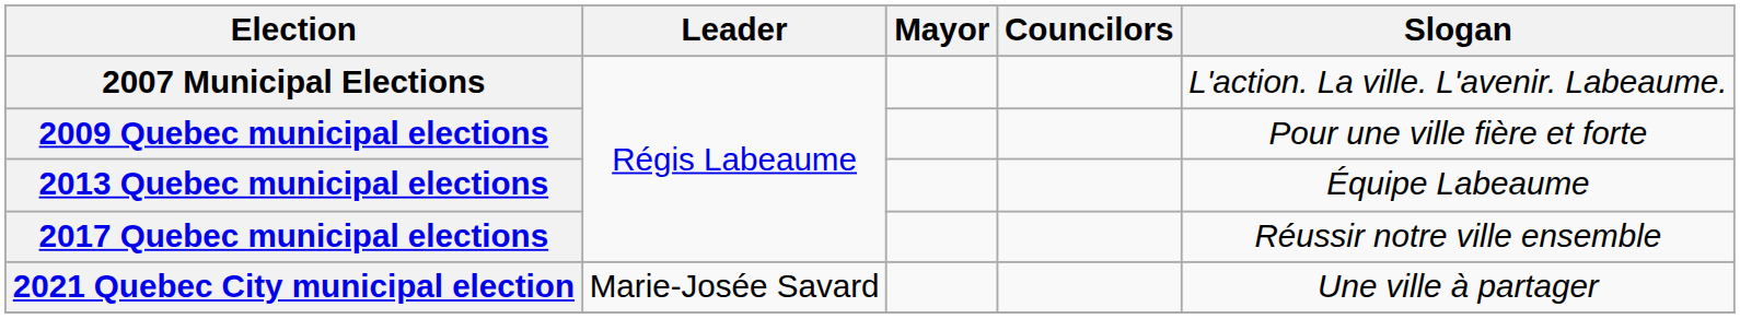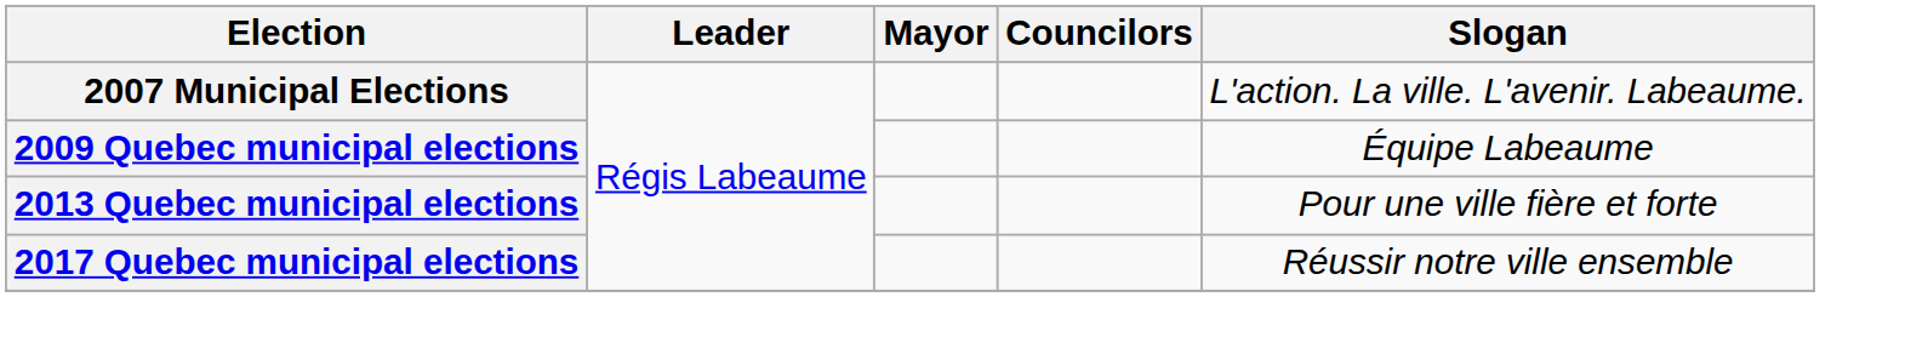 <table class="wikitable centre" style="text-align:center;">
 <tr>
 <th scope="col">Election</th>
 <th scope="col">Leader</th>
 <th scope="col">Mayor</th>
 <th scope="col">Councilors</th>
 <th scope="col">Slogan</th>
 </tr>
 <tr>
 <th scope="row">2007 Municipal Elections</th>
 <td rowspan="4"><a href='#'>Régis Labeaume</a></td>
 <td></td>
 <td></td>
 <td><em>L'action. La ville. L'avenir. Labeaume.</em></td>
 </tr>
 <tr>
 <th scope="row"><a href='#'>2009 Quebec municipal elections</a></th>
 <td></td>
 <td></td>
-<td><em>Pour une ville fière et forte</em></td>
+<td><em>Équipe Labeaume</em></td>
 </tr>
 <tr>
 <th scope="row"><a href='#'>2013 Quebec municipal elections</a></th>
 <td></td>
 <td></td>
-<td><em>Équipe Labeaume</em></td>
+<td><em>Pour une ville fière et forte</em></td>
 </tr>
 <tr>
 <th scope="row"><a href='#'>2017 Quebec municipal elections</a></th>
 <td></td>
 <td></td>
 <td><em>Réussir notre ville ensemble</em></td>
 </tr>
 <tr>
-<th scope="row"><a href='#'>2021 Quebec City municipal election</a></th>
-<td>Marie-Josée Savard</td>
-<td></td>
-<td></td>
-<td><em>Une ville à partager</em></td>
-</tr>
-<tr>
 </tr>
 </table>
